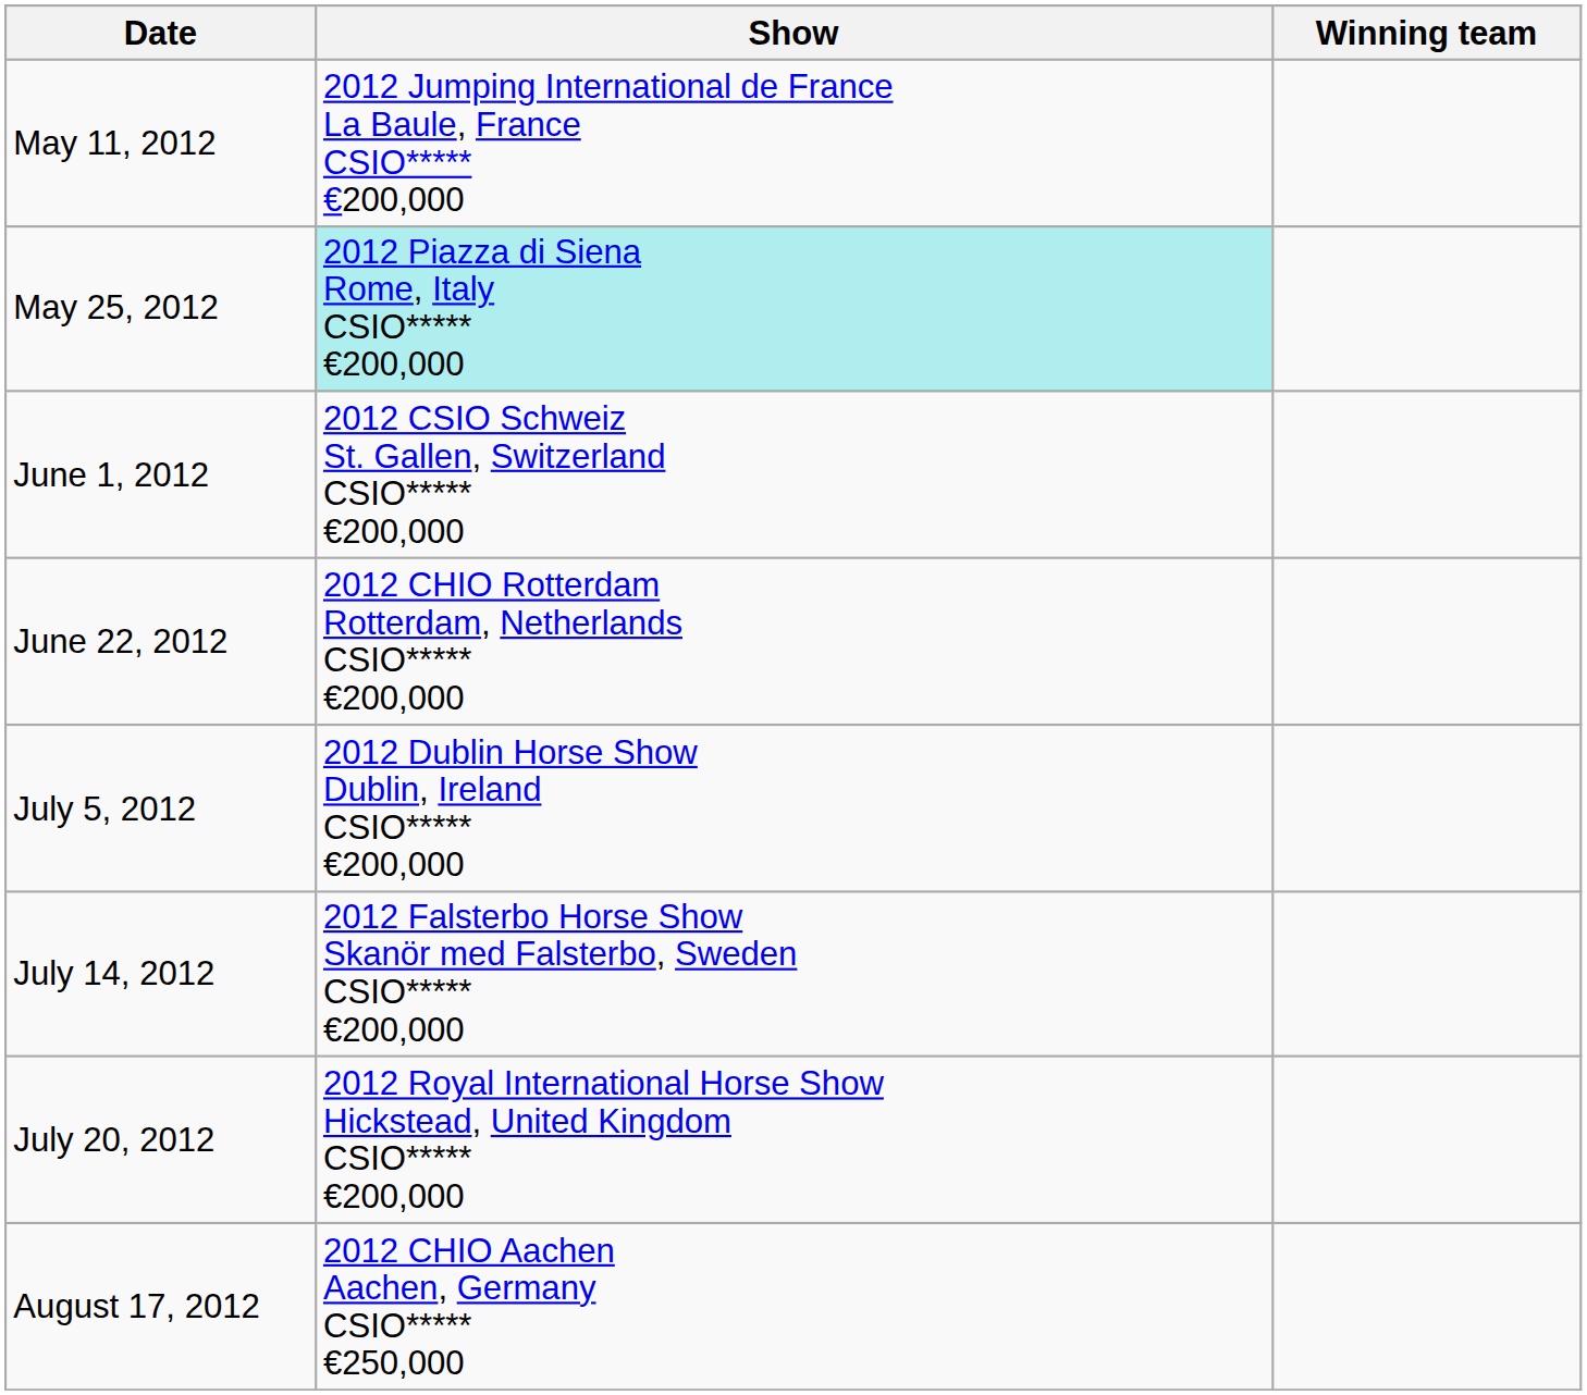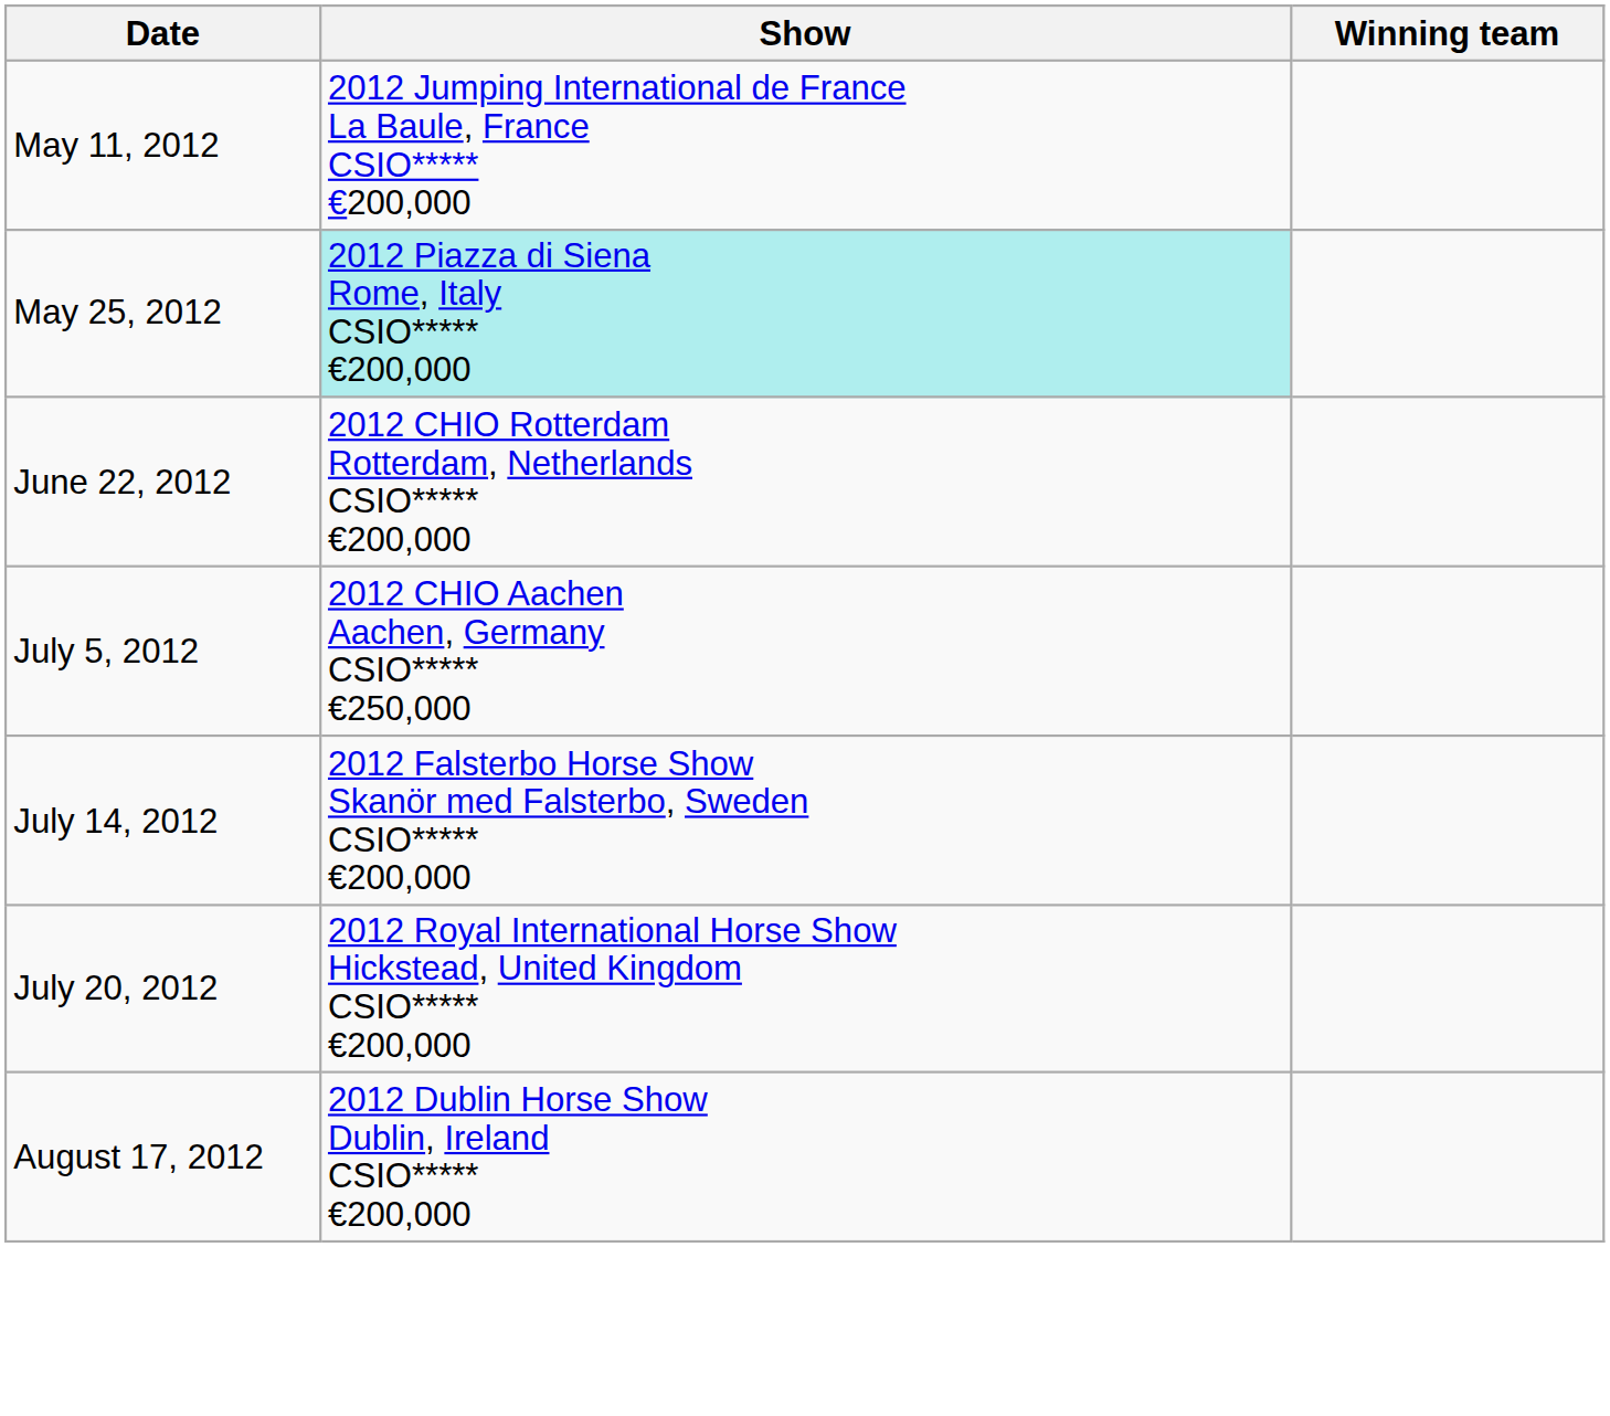 <table class="wikitable" style="font-size: 90%">
 <tr>
 <th width=125>Date</th>
 <th width=400>Show</th>
 <th width=125>Winning team</th>
 </tr>
 <tr>
 <td>May 11, 2012</td>
 <td><a href='#'>2012 Jumping International de France</a><br> <a href='#'>La Baule</a>, <a href='#'>France</a><br><a href='#'>CSIO*****</a><br><a href='#'>€</a>200,000</td>
 <td></td>
 </tr>
 <tr>
 <td>May 25, 2012</td>
 <td style="background: paleturquoise;"><a href='#'>2012 Piazza di Siena</a><br> <a href='#'>Rome</a>, <a href='#'>Italy</a><br>CSIO*****<br>€200,000</td>
 <td></td>
 </tr>
 <tr>
-<td>June 1, 2012</td>
-<td><a href='#'>2012 CSIO Schweiz</a><br> <a href='#'>St. Gallen</a>, <a href='#'>Switzerland</a><br>CSIO*****<br>€200,000</td>
-<td></td>
-</tr>
-<tr>
 <td>June 22, 2012</td>
 <td><a href='#'>2012 CHIO Rotterdam</a><br> <a href='#'>Rotterdam</a>, <a href='#'>Netherlands</a><br>CSIO*****<br>€200,000</td>
 <td></td>
 </tr>
 <tr>
 <td>July 5, 2012</td>
-<td><a href='#'>2012 Dublin Horse Show</a><br> <a href='#'>Dublin</a>, <a href='#'>Ireland</a><br>CSIO*****<br>€200,000</td>
+<td><a href='#'>2012 CHIO Aachen</a><br> <a href='#'>Aachen</a>, <a href='#'>Germany</a><br>CSIO*****<br>€250,000</td>
 <td></td>
 </tr>
 <tr>
 <td>July 14, 2012</td>
 <td><a href='#'>2012 Falsterbo Horse Show</a><br> <a href='#'>Skanör med Falsterbo</a>, <a href='#'>Sweden</a><br>CSIO*****<br>€200,000</td>
 <td></td>
 </tr>
 <tr>
 <td>July 20, 2012</td>
 <td><a href='#'>2012 Royal International Horse Show</a><br> <a href='#'>Hickstead</a>, <a href='#'>United Kingdom</a><br>CSIO*****<br>€200,000</td>
 <td></td>
 </tr>
 <tr>
 <td>August 17, 2012</td>
-<td><a href='#'>2012 CHIO Aachen</a><br> <a href='#'>Aachen</a>, <a href='#'>Germany</a><br>CSIO*****<br>€250,000</td>
+<td><a href='#'>2012 Dublin Horse Show</a><br> <a href='#'>Dublin</a>, <a href='#'>Ireland</a><br>CSIO*****<br>€200,000</td>
 <td></td>
 </tr>
 </table>
